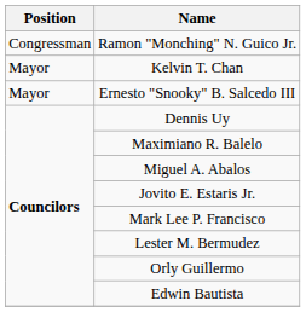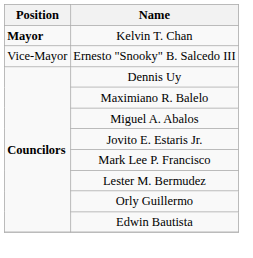 <table class="wikitable" style="line-height:1.20em; font-size:100%;">
 <tr>
 <th>Position</th>
 <th>Name</th>
 </tr>
 <tr>
-<td>Congressman</td>
-<td style="text-align:center;">Ramon "Monching" N. Guico Jr.</td>
-</tr>
-<tr>
-<td>Mayor</td>
+<td><strong>Mayor</strong></td>
 <td style="text-align:center;">Kelvin T. Chan</td>
 </tr>
 <tr>
-<td>Mayor</td>
+<td>Vice-Mayor</td>
 <td style="text-align:center;">Ernesto "Snooky" B. Salcedo III</td>
 </tr>
 <tr>
 <td rowspan=8><strong>Councilors</strong></td>
 <td style="text-align:center;">Dennis Uy</td>
 </tr>
 <tr>
 <td style="text-align:center;">Maximiano R. Balelo</td>
 </tr>
 <tr>
 <td style="text-align:center;">Miguel A. Abalos</td>
 </tr>
 <tr>
 <td style="text-align:center;">Jovito E. Estaris Jr.</td>
 </tr>
 <tr>
 <td style="text-align:center;">Mark Lee P. Francisco</td>
 </tr>
 <tr>
 <td style="text-align:center;">Lester M. Bermudez</td>
 </tr>
 <tr>
 <td style="text-align:center;">Orly Guillermo</td>
 </tr>
 <tr>
 <td style="text-align:center;">Edwin Bautista</td>
 </tr>
 <tr>
 </tr>
 </table>
